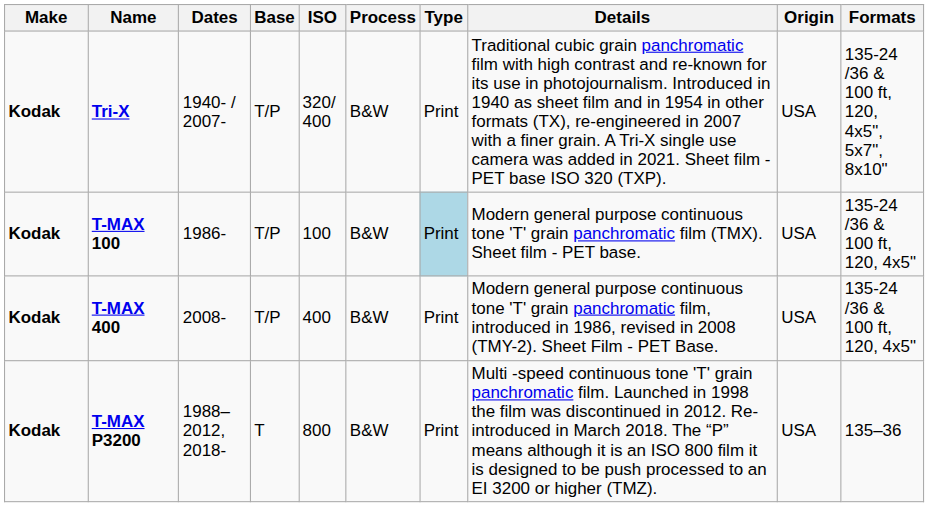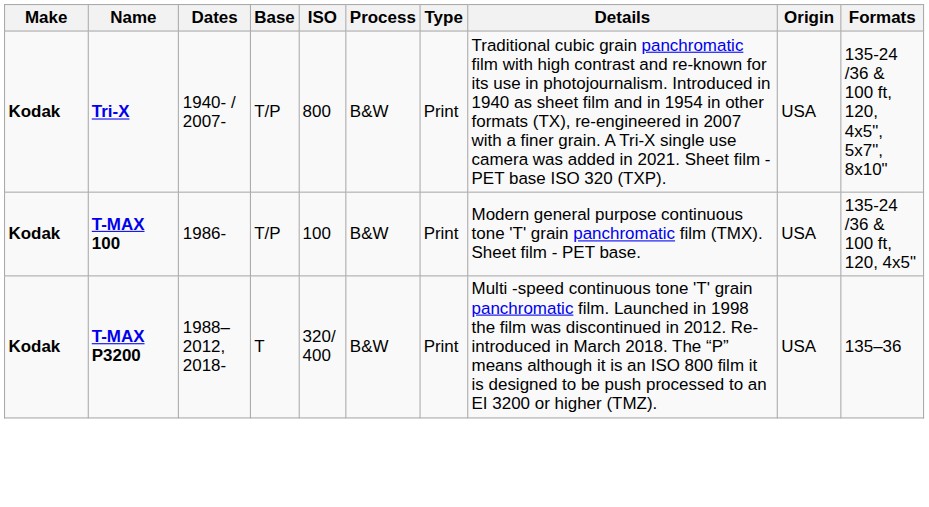 <table class="wikitable">
 <tr>
 <th scope="col" style="width: 100px;">Make</th>
 <th scope="col" style="width: 120px;">Name</th>
 <th scope="col" style="width: 80px;">Dates</th>
 <th scope="col" style="width: 30px;">Base</th>
 <th scope="col" style="width: 45px;">ISO</th>
 <th scope="col" style="width: 40px;">Process</th>
 <th scope="col" style="width: 40px;">Type</th>
 <th scope="col" style="width: 500px;">Details</th>
 <th scope="col" style="width: 60px;">Origin</th>
 <th scope="col" style="width: 80px;">Formats</th>
 </tr>
 <tr>
 <td><strong>Kodak</strong></td>
 <td><strong><a href='#'>Tri-X</a></strong></td>
 <td>1940- / 2007-</td>
 <td>T/P</td>
-<td>320/ 400</td>
+<td>800</td>
 <td>B&W</td>
 <td>Print</td>
 <td>Traditional cubic grain <a href='#'>panchromatic</a> film with high contrast and re-known for its use in photojournalism. Introduced in 1940 as sheet film and in 1954 in other formats (TX), re-engineered in 2007 with a finer grain. A Tri-X single use camera was added in 2021. Sheet film - PET base ISO 320 (TXP).</td>
 <td>USA</td>
 <td>135-24 /36 & 100 ft, 120, 4x5", 5x7", 8x10"</td>
 </tr>
 <tr>
 <td><strong>Kodak</strong></td>
 <td><strong><a href='#'>T-MAX</a> 100</strong></td>
 <td>1986-</td>
 <td>T/P</td>
 <td>100</td>
 <td>B&W</td>
-<td style="background: lightblue;">Print</td>
+<td>Print</td>
 <td>Modern general purpose continuous tone 'T' grain <a href='#'>panchromatic</a> film (TMX). Sheet film - PET base.</td>
-<td>USA</td>
-<td>135-24 /36 & 100 ft, 120, 4x5"</td>
-</tr>
-<tr>
-<td><strong>Kodak</strong></td>
-<td><strong><a href='#'>T-MAX</a> 400</strong></td>
-<td>2008-</td>
-<td>T/P</td>
-<td>400</td>
-<td>B&W</td>
-<td>Print</td>
-<td>Modern general purpose continuous tone 'T' grain <a href='#'>panchromatic</a> film, introduced in 1986, revised in 2008 (TMY-2). Sheet Film - PET Base.</td>
 <td>USA</td>
 <td>135-24 /36 & 100 ft, 120, 4x5"</td>
 </tr>
 <tr>
 <td><strong>Kodak</strong></td>
 <td><strong><a href='#'>T-MAX</a> P3200</strong></td>
 <td>1988–2012, 2018-</td>
 <td>T</td>
-<td>800</td>
+<td>320/ 400</td>
 <td>B&W</td>
 <td>Print</td>
 <td>Multi -speed continuous tone 'T' grain <a href='#'>panchromatic</a> film. Launched in 1998 the film was discontinued in 2012. Re-introduced in March 2018. The “P” means although it is an ISO 800 film it is designed to be push processed to an EI 3200 or higher (TMZ).</td>
 <td>USA</td>
 <td>135–36</td>
 </tr>
 </table>
